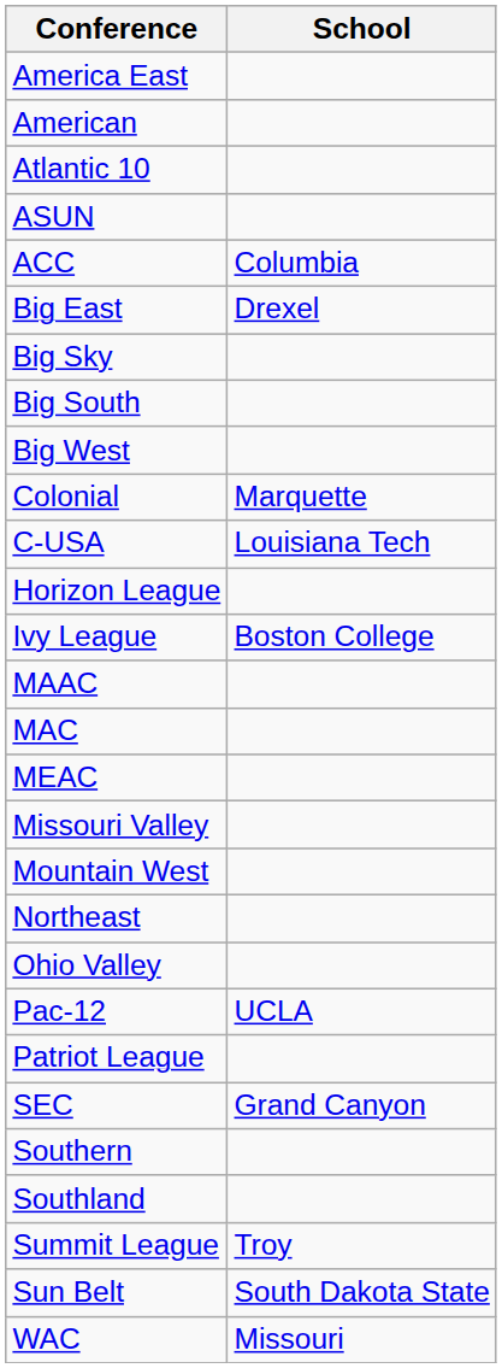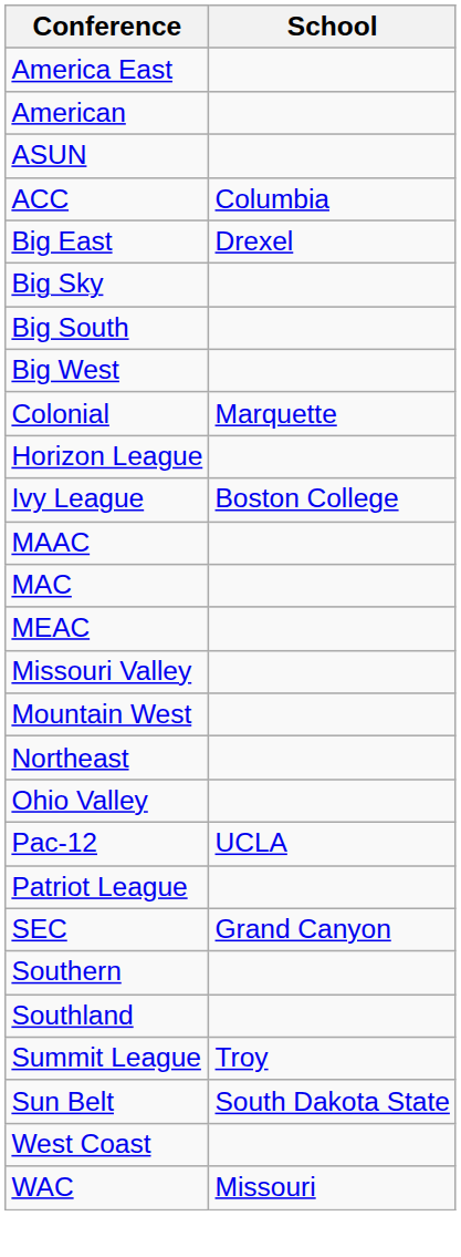 <table class="wikitable sortable">
 <tr>
 <th>Conference</th>
 <th>School</th>
 </tr>
 <tr>
 <td><a href='#'>America East</a></td>
 <td></td>
 </tr>
 <tr>
 <td><a href='#'>American</a></td>
-<td></td>
-</tr>
-<tr>
-<td><a href='#'>Atlantic 10</a></td>
 <td></td>
 </tr>
 <tr>
 <td><a href='#'>ASUN</a></td>
 <td></td>
 </tr>
 <tr>
 <td><a href='#'>ACC</a></td>
 <td><a href='#'>Columbia</a></td>
 </tr>
 <tr>
 <td><a href='#'>Big East</a></td>
 <td><a href='#'>Drexel</a></td>
 </tr>
 <tr>
 <td><a href='#'>Big Sky</a></td>
 <td></td>
 </tr>
 <tr>
 <td><a href='#'>Big South</a></td>
 <td></td>
 </tr>
 <tr>
 <td><a href='#'>Big West</a></td>
 <td></td>
 </tr>
 <tr>
 <td><a href='#'>Colonial</a></td>
 <td><a href='#'>Marquette</a></td>
-</tr>
-<tr>
-<td><a href='#'>C-USA</a></td>
-<td><a href='#'>Louisiana Tech</a></td>
 </tr>
 <tr>
 <td><a href='#'>Horizon League</a></td>
 <td></td>
 </tr>
 <tr>
 <td><a href='#'>Ivy League</a></td>
 <td><a href='#'>Boston College</a></td>
 </tr>
 <tr>
 <td><a href='#'>MAAC</a></td>
 <td></td>
 </tr>
 <tr>
 <td><a href='#'>MAC</a></td>
 <td></td>
 </tr>
 <tr>
 <td><a href='#'>MEAC</a></td>
 <td></td>
 </tr>
 <tr>
 <td><a href='#'>Missouri Valley</a></td>
 <td></td>
 </tr>
 <tr>
 <td><a href='#'>Mountain West</a></td>
 <td></td>
 </tr>
 <tr>
 <td><a href='#'>Northeast</a></td>
 <td></td>
 </tr>
 <tr>
 <td><a href='#'>Ohio Valley</a></td>
 <td></td>
 </tr>
 <tr>
 <td><a href='#'>Pac-12</a></td>
 <td><a href='#'>UCLA</a></td>
 </tr>
 <tr>
 <td><a href='#'>Patriot League</a></td>
 <td></td>
 </tr>
 <tr>
 <td><a href='#'>SEC</a></td>
 <td><a href='#'>Grand Canyon</a></td>
 </tr>
 <tr>
 <td><a href='#'>Southern</a></td>
 <td></td>
 </tr>
 <tr>
 <td><a href='#'>Southland</a></td>
 <td></td>
 </tr>
 <tr>
 <td><a href='#'>Summit League</a></td>
 <td><a href='#'>Troy</a></td>
 </tr>
 <tr>
 <td><a href='#'>Sun Belt</a></td>
 <td><a href='#'>South Dakota State</a></td>
 </tr>
 <tr>
+<td><a href='#'>West Coast</a></td>
+<td></td>
+</tr>
+<tr>
 <td><a href='#'>WAC</a></td>
 <td><a href='#'>Missouri</a></td>
 </tr>
 </table>
